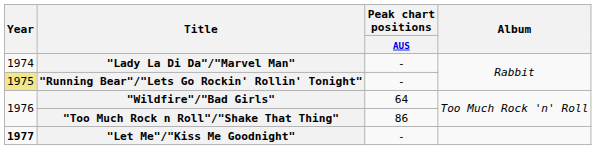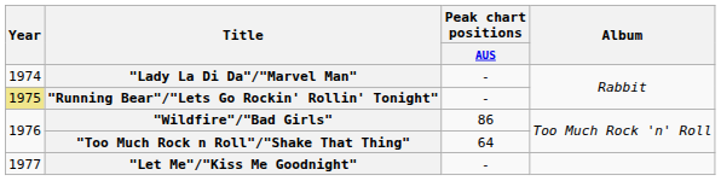 <table class="wikitable plainrowheaders" style="text-align:center;" border="1">
 <tr>
 <th scope="col" rowspan="2">Year</th>
 <th scope="col" rowspan="2">Title</th>
 <th scope="col" colspan="1">Peak chart<br>positions</th>
 <th scope="col" rowspan="2">Album</th>
 </tr>
 <tr>
 <th scope="col" style="text-align:center;"><small><a href='#'>AUS</a><br></small></th>
 </tr>
 <tr>
 <td>1974</td>
 <th scope="row">"Lady La Di Da"/"Marvel Man"</th>
 <td style="text-align:center;">-</td>
 <td rowspan="2"><em>Rabbit</em></td>
 </tr>
 <tr>
 <td style="background: khaki;">1975</td>
 <th scope="row">"Running Bear"/"Lets Go Rockin' Rollin' Tonight"</th>
 <td style="text-align:center;">-</td>
 </tr>
 <tr>
 <td rowspan="2">1976</td>
 <th scope="row">"Wildfire"/"Bad Girls"</th>
-<td style="text-align:center;">64</td>
+<td style="text-align:center;">86</td>
 <td rowspan="2"><em>Too Much Rock 'n' Roll</em></td>
 </tr>
 <tr>
 <th scope="row">"Too Much Rock n Roll"/"Shake That Thing"</th>
-<td style="text-align:center;">86</td>
+<td style="text-align:center;">64</td>
 </tr>
 <tr>
-<td><strong>1977</strong></td>
+<td>1977</td>
 <th scope="row">"Let Me"/"Kiss Me Goodnight"</th>
 <td style="text-align:center;">-</td>
 <td></td>
 </tr>
 </table>
